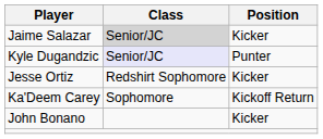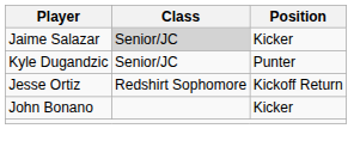 <table class="wikitable" border="1">
 <tr>
 <th>Player</th>
 <th>Class</th>
 <th>Position</th>
 </tr>
 <tr>
 <td>Jaime Salazar</td>
 <td style="background: lightgrey;">Senior/JC</td>
 <td>Kicker</td>
 </tr>
 <tr>
 <td>Kyle Dugandzic</td>
-<td style="background: lavender;">Senior/JC</td>
+<td>Senior/JC</td>
 <td>Punter</td>
 </tr>
 <tr>
 <td>Jesse Ortiz</td>
 <td>Redshirt Sophomore</td>
-<td>Kicker</td>
-</tr>
-<tr>
-<td>Ka'Deem Carey</td>
-<td>Sophomore</td>
 <td>Kickoff Return</td>
 </tr>
 <tr>
 <td>John Bonano</td>
 <td></td>
 <td>Kicker</td>
 </tr>
 <tr>
 <td colspan="3" style="font-size: 8pt" align="center"></td>
 </tr>
 </table>
